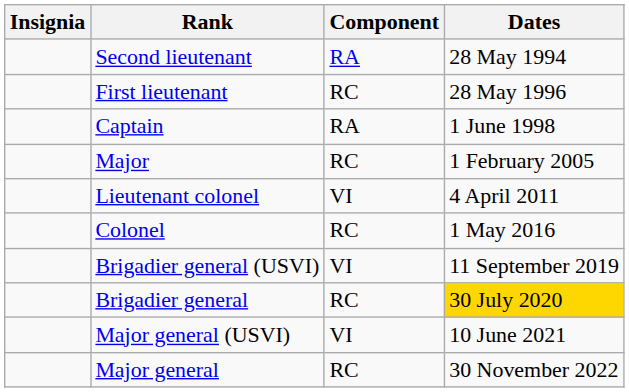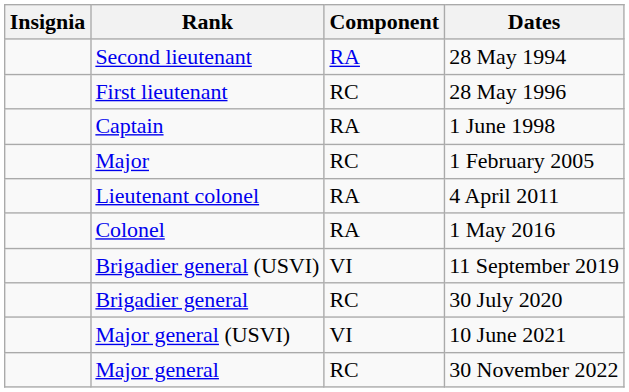 <table class="wikitable">
 <tr>
 <th>Insignia</th>
 <th>Rank</th>
 <th>Component</th>
 <th>Dates</th>
 </tr>
 <tr>
 <td></td>
 <td><a href='#'>Second lieutenant</a></td>
 <td><a href='#'>RA</a></td>
 <td>28 May 1994</td>
 </tr>
 <tr>
 <td></td>
 <td><a href='#'>First lieutenant</a></td>
 <td>RC</td>
 <td>28 May 1996</td>
 </tr>
 <tr>
 <td></td>
 <td><a href='#'>Captain</a></td>
 <td>RA</td>
 <td>1 June 1998</td>
 </tr>
 <tr>
 <td></td>
 <td><a href='#'>Major</a></td>
 <td>RC</td>
 <td>1 February 2005</td>
 </tr>
 <tr>
 <td></td>
 <td><a href='#'>Lieutenant colonel</a></td>
-<td>VI</td>
+<td>RA</td>
 <td>4 April 2011</td>
 </tr>
 <tr>
 <td></td>
 <td><a href='#'>Colonel</a></td>
-<td>RC</td>
+<td>RA</td>
 <td>1 May 2016</td>
 </tr>
 <tr>
 <td></td>
 <td><a href='#'>Brigadier general</a> (USVI)</td>
 <td>VI</td>
 <td>11 September 2019</td>
 </tr>
 <tr>
 <td></td>
 <td><a href='#'>Brigadier general</a></td>
 <td>RC</td>
-<td style="background: gold;">30 July 2020</td>
+<td>30 July 2020</td>
 </tr>
 <tr>
 <td></td>
 <td><a href='#'>Major general</a> (USVI)</td>
 <td>VI</td>
 <td>10 June 2021</td>
 </tr>
 <tr>
 <td></td>
 <td><a href='#'>Major general</a></td>
 <td>RC</td>
 <td>30 November 2022</td>
 </tr>
 </table>
